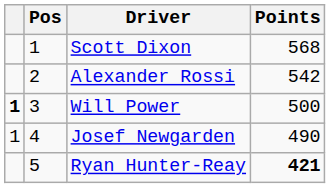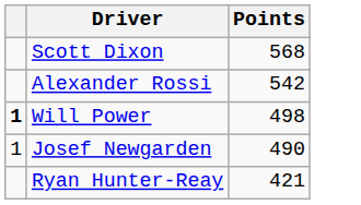 <table class="wikitable" style="font-size: 95%;">
 <tr>
 <th></th>
-<th>Pos</th>
 <th>Driver</th>
 <th>Points</th>
 </tr>
 <tr>
 <td align="left"></td>
-<td>1</td>
 <td> <a href='#'>Scott Dixon</a></td>
 <td align="right">568</td>
 </tr>
 <tr>
 <td align="left"></td>
-<td>2</td>
 <td> <a href='#'>Alexander Rossi</a></td>
 <td align="right">542</td>
 </tr>
 <tr>
 <td align="left"><strong> 1</strong></td>
-<td>3</td>
 <td> <a href='#'>Will Power</a></td>
-<td align="right">500</td>
+<td align="right">498</td>
 </tr>
 <tr>
 <td align="left"> 1</td>
-<td>4</td>
 <td> <a href='#'>Josef Newgarden</a></td>
 <td align="right">490</td>
 </tr>
 <tr>
 <td align="left"></td>
-<td>5</td>
 <td> <a href='#'>Ryan Hunter-Reay</a></td>
-<td align="right"><strong>421</strong></td>
+<td align="right">421</td>
 </tr>
 </table>
